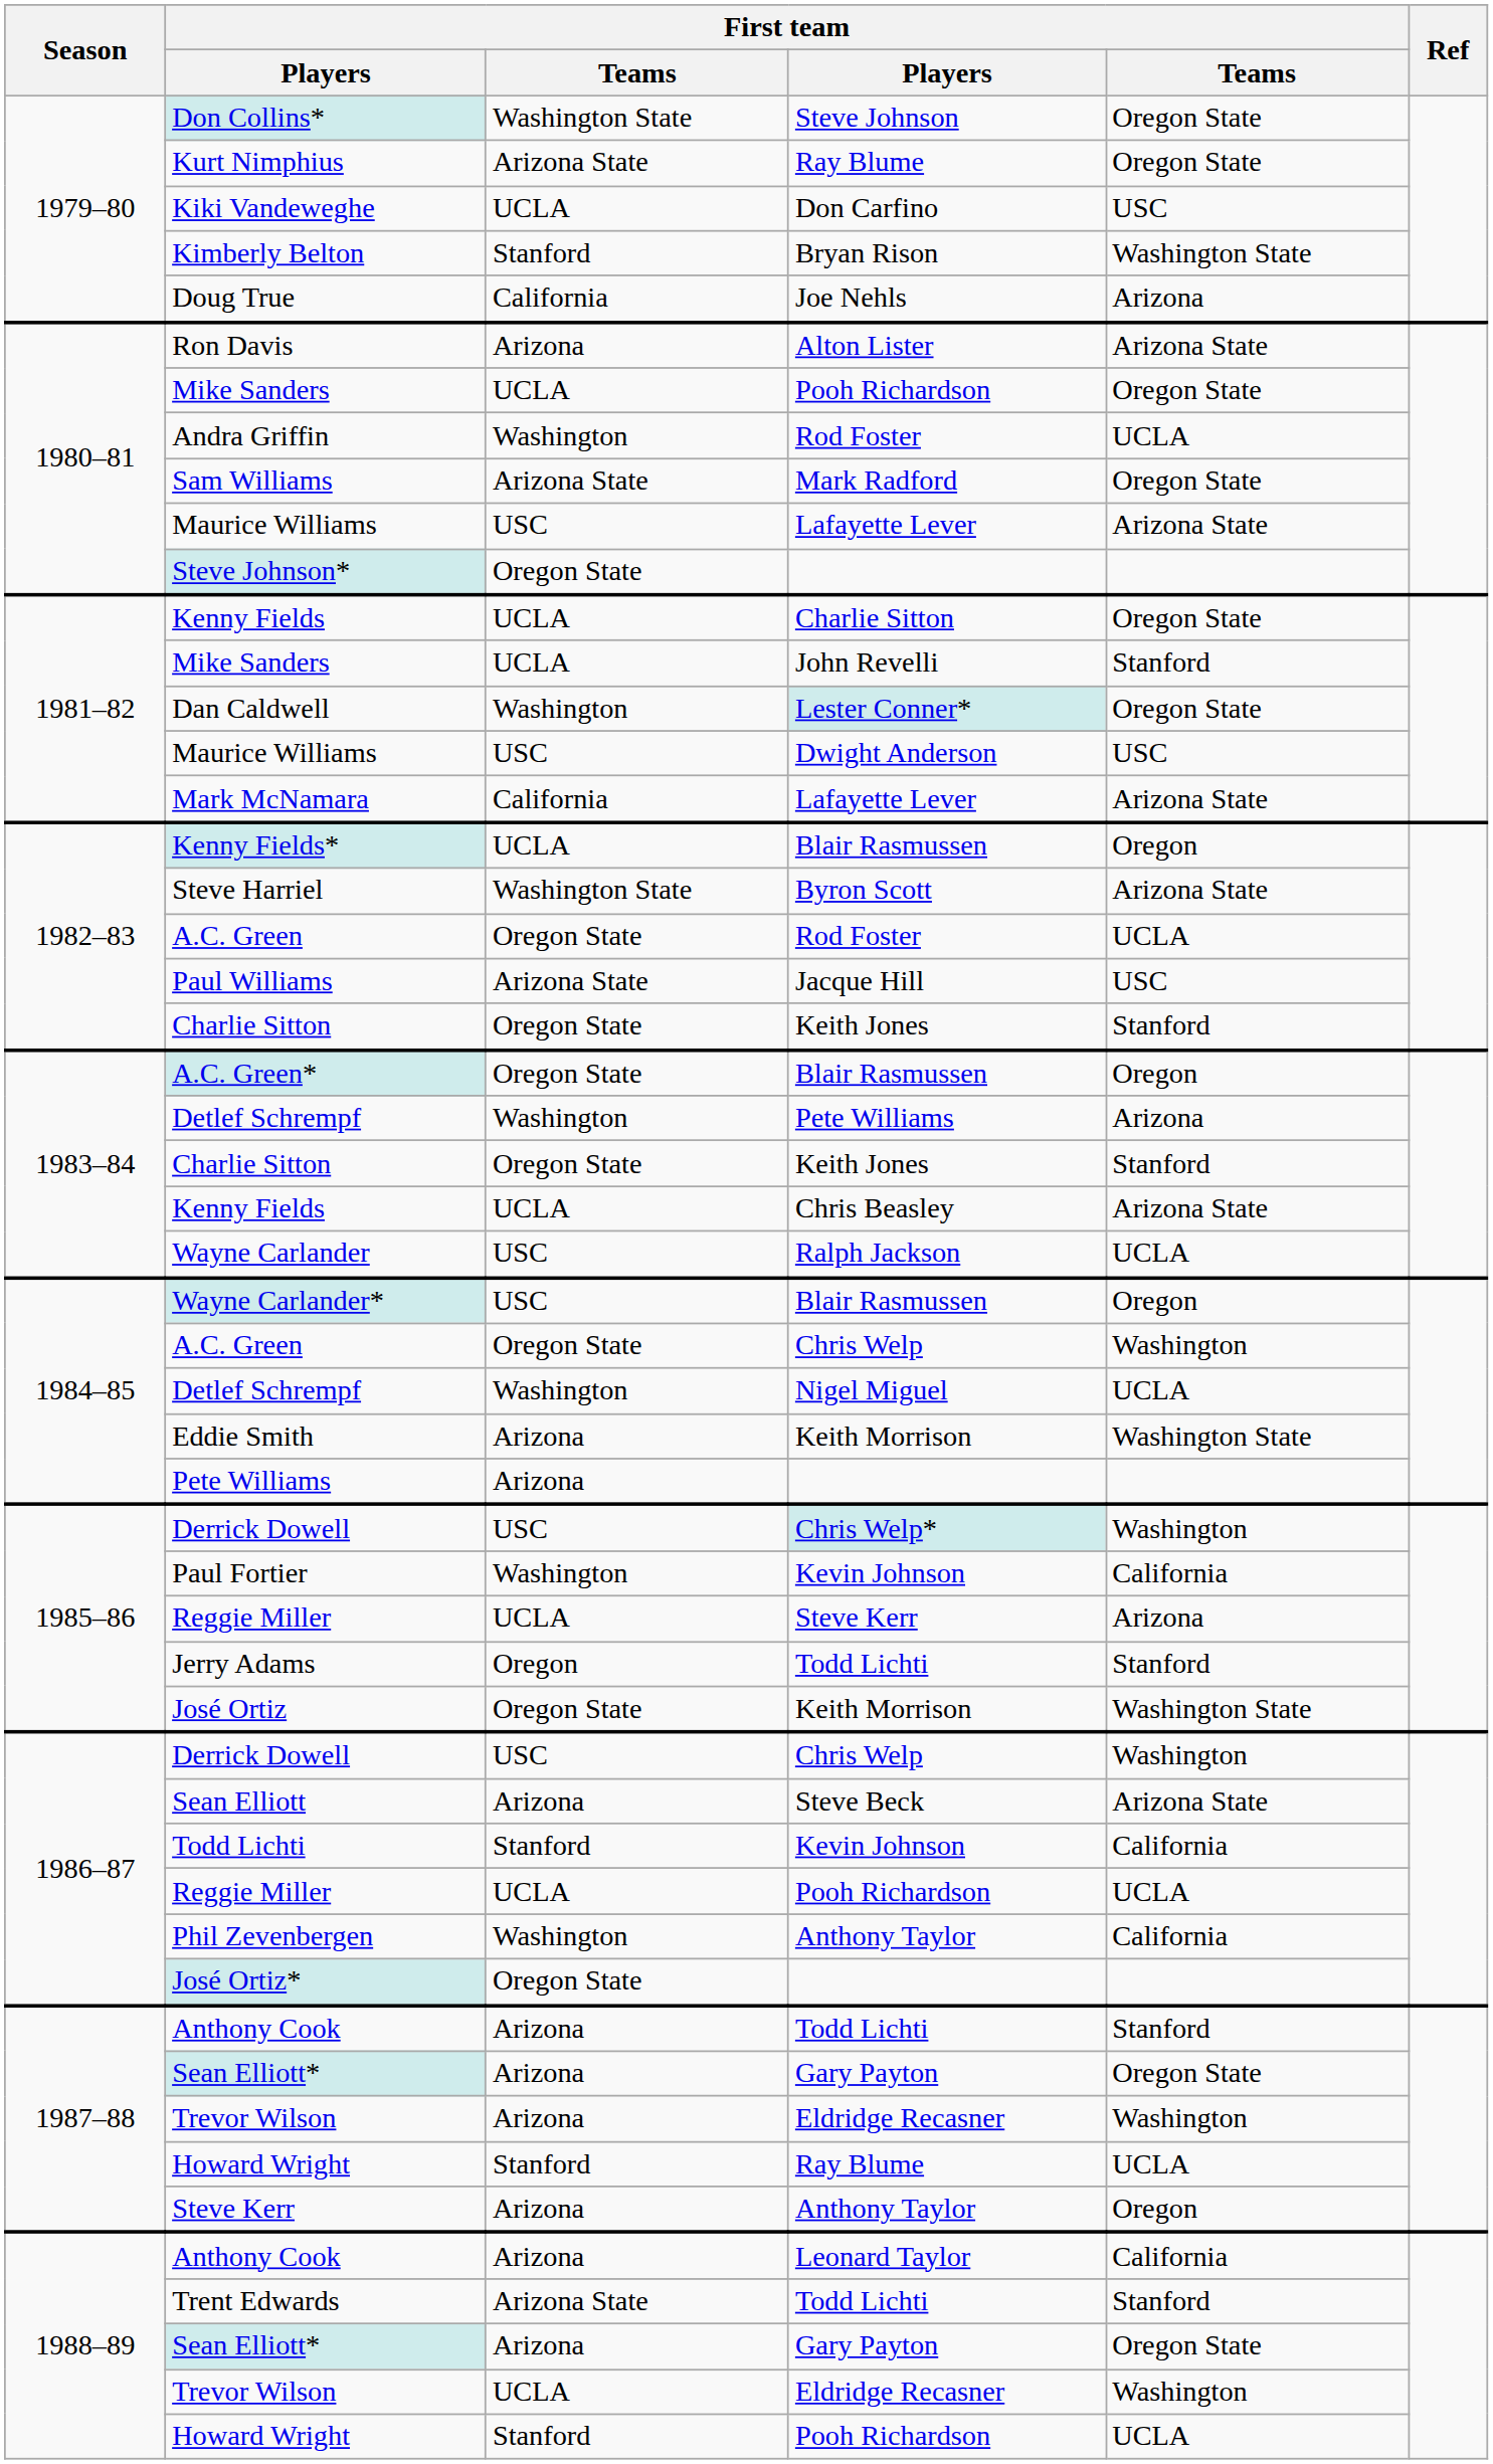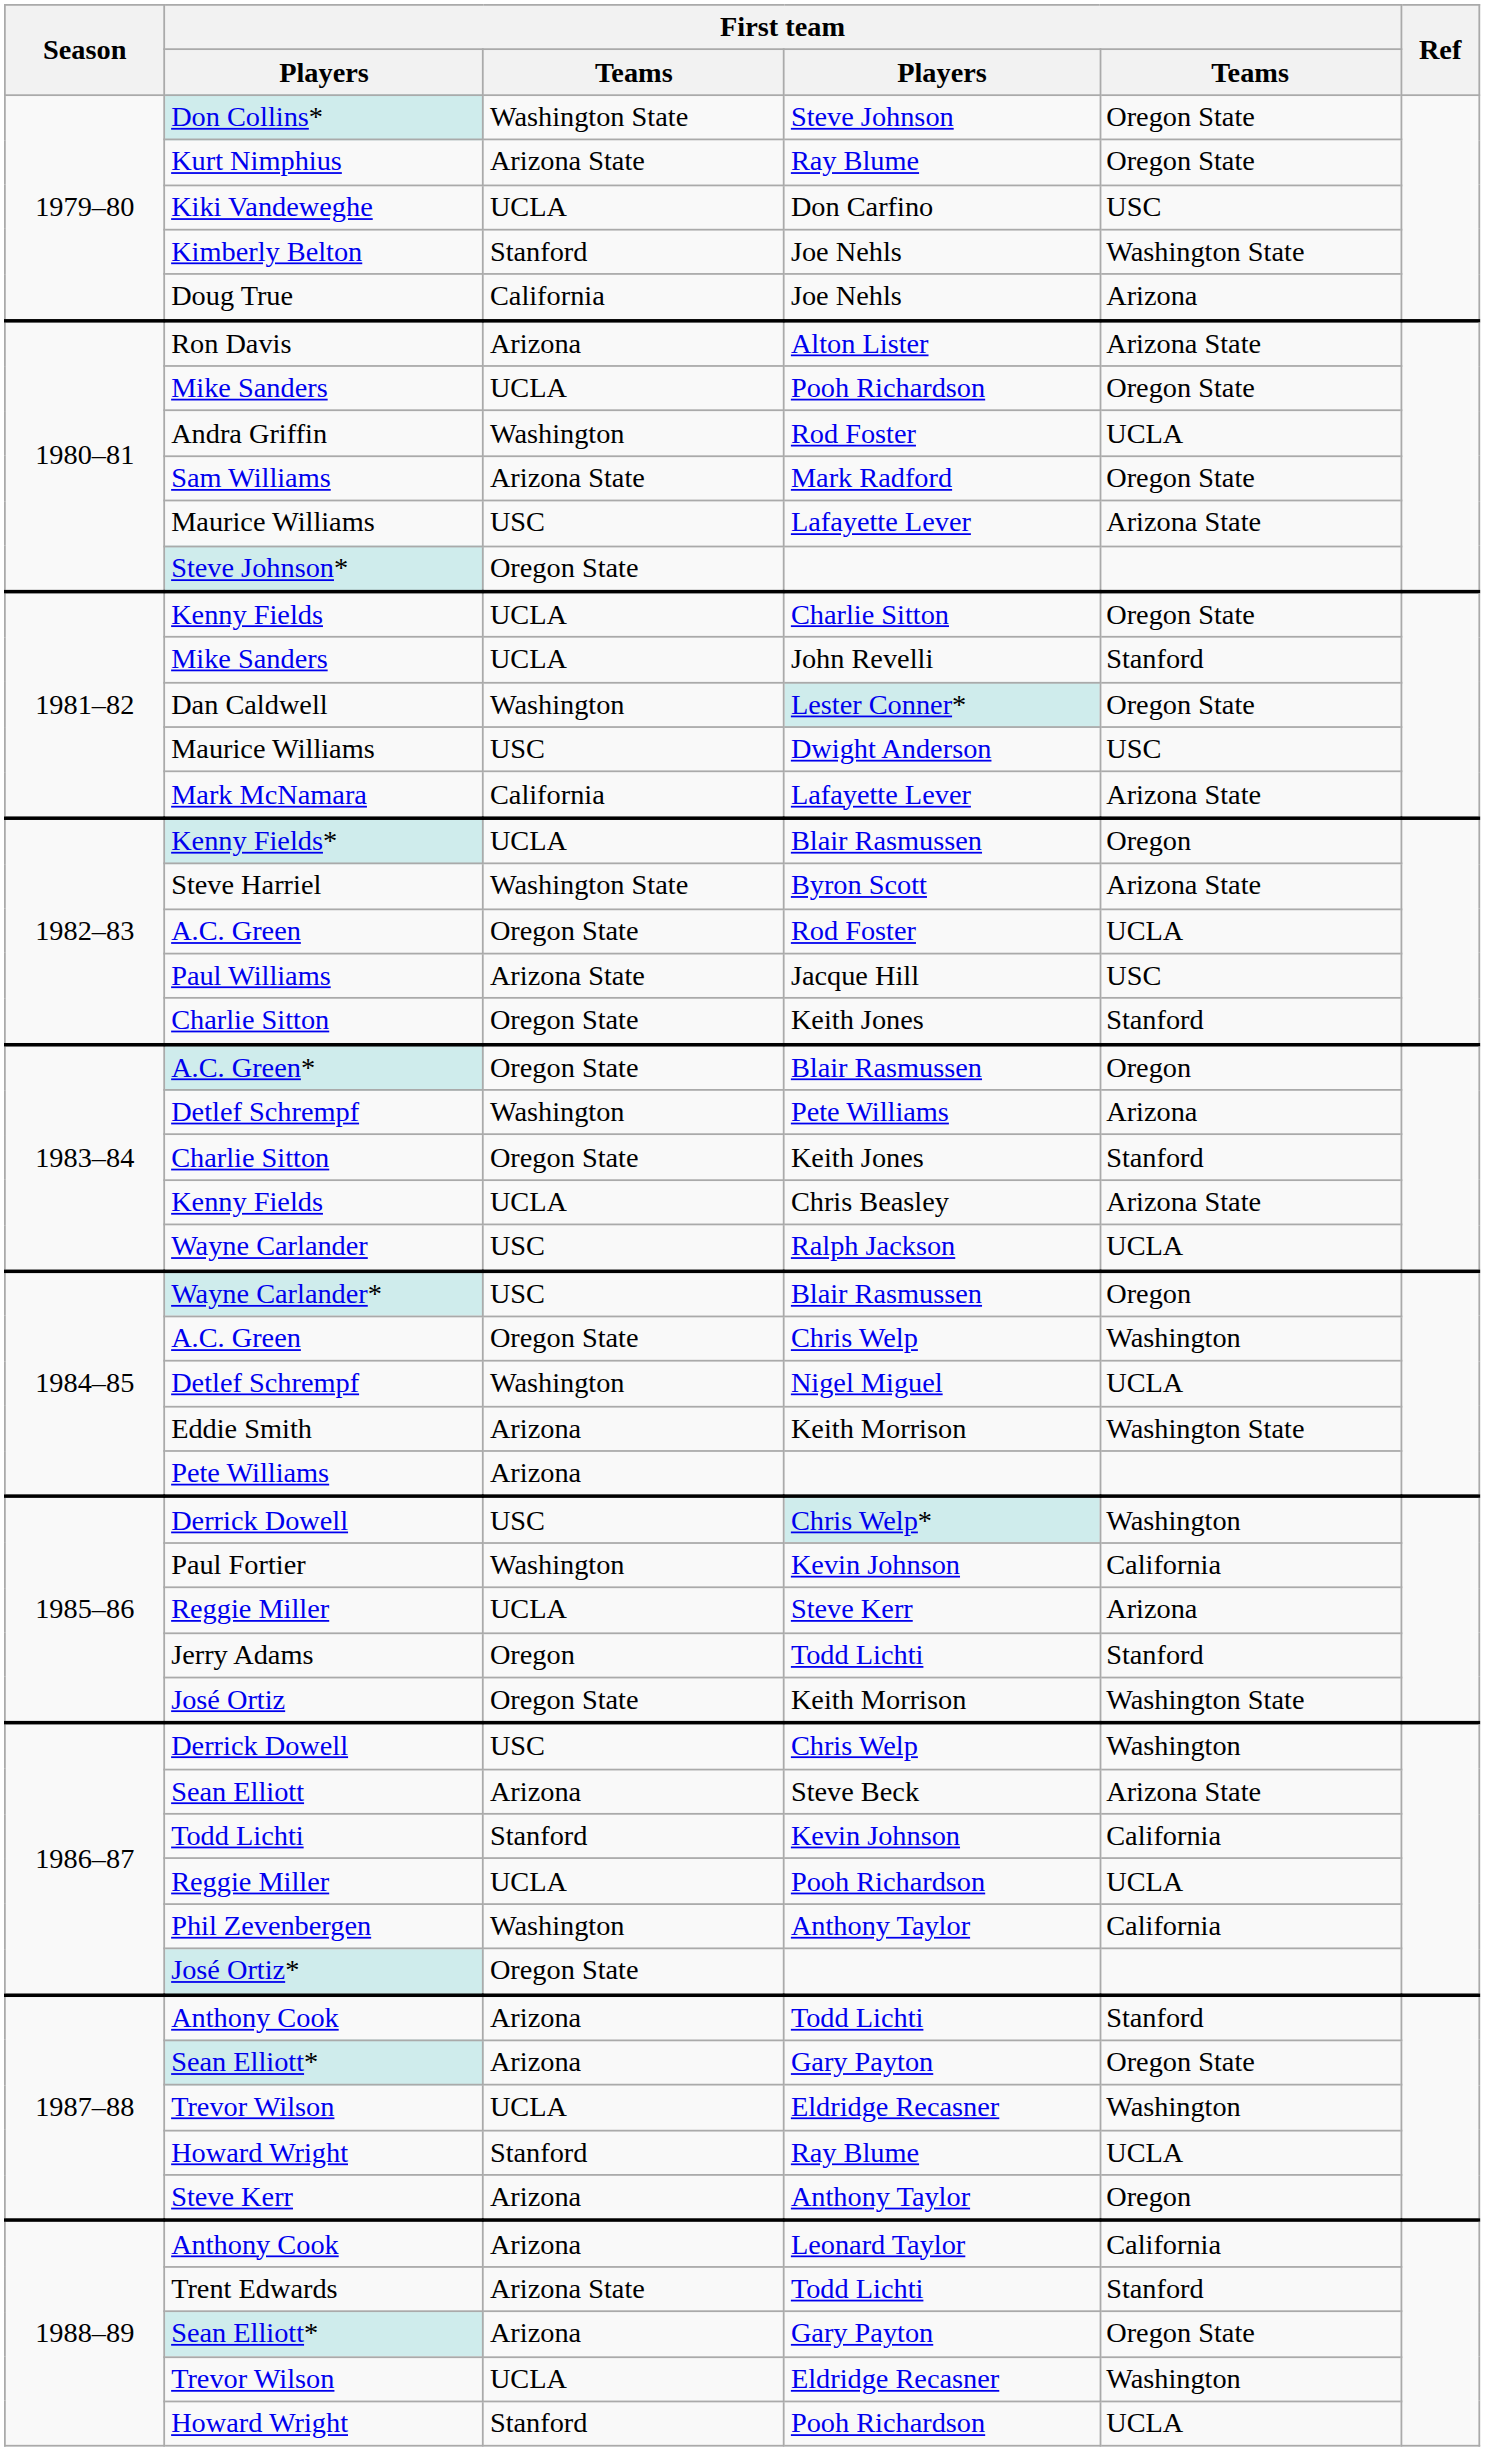 <table class="wikitable" style="width:66%">
 <tr>
 <th rowspan=2>Season</th>
 <th colspan=4>First team</th>
 <th rowspan=2>Ref</th>
 </tr>
 <tr>
 <th>Players</th>
 <th>Teams</th>
 <th>Players</th>
 <th>Teams</th>
 </tr>
 <tr>
 <td rowspan=5 style="text-align:center;">1979–80</td>
 <td style="background:#cfecec;"><a href='#'>Don Collins</a>*</td>
 <td>Washington State</td>
 <td><a href='#'>Steve Johnson</a></td>
 <td>Oregon State</td>
 <td rowspan=5 style="text-align:center;"></td>
 </tr>
 <tr>
 <td><a href='#'>Kurt Nimphius</a></td>
 <td>Arizona State</td>
 <td><a href='#'>Ray Blume</a></td>
 <td>Oregon State</td>
 </tr>
 <tr>
 <td><a href='#'>Kiki Vandeweghe</a></td>
 <td>UCLA</td>
 <td>Don Carfino</td>
 <td>USC</td>
 </tr>
 <tr>
 <td><a href='#'>Kimberly Belton</a></td>
 <td>Stanford</td>
-<td>Bryan Rison</td>
+<td>Joe Nehls</td>
 <td>Washington State</td>
 </tr>
 <tr>
 <td>Doug True</td>
 <td>California</td>
 <td>Joe Nehls</td>
 <td>Arizona</td>
 </tr>
 <tr style="border-top:2px solid black">
 <td rowspan=6 style="text-align:center;">1980–81</td>
 <td>Ron Davis</td>
 <td>Arizona</td>
 <td><a href='#'>Alton Lister</a></td>
 <td>Arizona State</td>
 <td rowspan=6 style="text-align:center;"></td>
 </tr>
 <tr>
 <td><a href='#'>Mike Sanders</a></td>
 <td>UCLA</td>
 <td><a href='#'>Pooh Richardson</a></td>
 <td>Oregon State</td>
 </tr>
 <tr>
 <td>Andra Griffin</td>
 <td>Washington</td>
 <td><a href='#'>Rod Foster</a></td>
 <td>UCLA</td>
 </tr>
 <tr>
 <td><a href='#'>Sam Williams</a></td>
 <td>Arizona State</td>
 <td><a href='#'>Mark Radford</a></td>
 <td>Oregon State</td>
 </tr>
 <tr>
 <td>Maurice Williams</td>
 <td>USC</td>
 <td><a href='#'>Lafayette Lever</a></td>
 <td>Arizona State</td>
 </tr>
 <tr>
 <td style="background:#cfecec;"><a href='#'>Steve Johnson</a>*</td>
 <td>Oregon State</td>
 <td></td>
 <td></td>
 </tr>
 <tr style="border-top:2px solid black">
 <td rowspan=5 style="text-align:center;">1981–82</td>
 <td><a href='#'>Kenny Fields</a></td>
 <td>UCLA</td>
 <td><a href='#'>Charlie Sitton</a></td>
 <td>Oregon State</td>
 <td rowspan=5 style="text-align:center;"></td>
 </tr>
 <tr>
 <td><a href='#'>Mike Sanders</a></td>
 <td>UCLA</td>
 <td>John Revelli</td>
 <td>Stanford</td>
 </tr>
 <tr>
 <td>Dan Caldwell</td>
 <td>Washington</td>
 <td style="background:#cfecec;"><a href='#'>Lester Conner</a>*</td>
 <td>Oregon State</td>
 </tr>
 <tr>
 <td>Maurice Williams</td>
 <td>USC</td>
 <td><a href='#'>Dwight Anderson</a></td>
 <td>USC</td>
 </tr>
 <tr>
 <td><a href='#'>Mark McNamara</a></td>
 <td>California</td>
 <td><a href='#'>Lafayette Lever</a></td>
 <td>Arizona State</td>
 </tr>
 <tr style="border-top:2px solid black">
 <td rowspan=5 style="text-align:center;">1982–83</td>
 <td style="background:#cfecec;"><a href='#'>Kenny Fields</a>*</td>
 <td>UCLA</td>
 <td><a href='#'>Blair Rasmussen</a></td>
 <td>Oregon</td>
 <td rowspan=5 style="text-align:center;"></td>
 </tr>
 <tr>
 <td>Steve Harriel</td>
 <td>Washington State</td>
 <td><a href='#'>Byron Scott</a></td>
 <td>Arizona State</td>
 </tr>
 <tr>
 <td><a href='#'>A.C. Green</a></td>
 <td>Oregon State</td>
 <td><a href='#'>Rod Foster</a></td>
 <td>UCLA</td>
 </tr>
 <tr>
 <td><a href='#'>Paul Williams</a></td>
 <td>Arizona State</td>
 <td>Jacque Hill</td>
 <td>USC</td>
 </tr>
 <tr>
 <td><a href='#'>Charlie Sitton</a></td>
 <td>Oregon State</td>
 <td>Keith Jones</td>
 <td>Stanford</td>
 </tr>
 <tr style="border-top:2px solid black">
 <td rowspan=5 style="text-align:center;">1983–84</td>
 <td style="background:#cfecec;"><a href='#'>A.C. Green</a>*</td>
 <td>Oregon State</td>
 <td><a href='#'>Blair Rasmussen</a></td>
 <td>Oregon</td>
 <td rowspan=5 style="text-align:center;"></td>
 </tr>
 <tr>
 <td><a href='#'>Detlef Schrempf</a></td>
 <td>Washington</td>
 <td><a href='#'>Pete Williams</a></td>
 <td>Arizona</td>
 </tr>
 <tr>
 <td><a href='#'>Charlie Sitton</a></td>
 <td>Oregon State</td>
 <td>Keith Jones</td>
 <td>Stanford</td>
 </tr>
 <tr>
 <td><a href='#'>Kenny Fields</a></td>
 <td>UCLA</td>
 <td>Chris Beasley</td>
 <td>Arizona State</td>
 </tr>
 <tr>
 <td><a href='#'>Wayne Carlander</a></td>
 <td>USC</td>
 <td><a href='#'>Ralph Jackson</a></td>
 <td>UCLA</td>
 </tr>
 <tr style="border-top:2px solid black">
 <td rowspan=5 style="text-align:center;">1984–85</td>
 <td style="background:#cfecec;"><a href='#'>Wayne Carlander</a>*</td>
 <td>USC</td>
 <td><a href='#'>Blair Rasmussen</a></td>
 <td>Oregon</td>
 <td rowspan=5 style="text-align:center;"></td>
 </tr>
 <tr>
 <td><a href='#'>A.C. Green</a></td>
 <td>Oregon State</td>
 <td><a href='#'>Chris Welp</a></td>
 <td>Washington</td>
 </tr>
 <tr>
 <td><a href='#'>Detlef Schrempf</a></td>
 <td>Washington</td>
 <td><a href='#'>Nigel Miguel</a></td>
 <td>UCLA</td>
 </tr>
 <tr>
 <td>Eddie Smith</td>
 <td>Arizona</td>
 <td>Keith Morrison</td>
 <td>Washington State</td>
 </tr>
 <tr>
 <td><a href='#'>Pete Williams</a></td>
 <td>Arizona</td>
 <td></td>
 <td></td>
 </tr>
 <tr style="border-top:2px solid black">
 <td rowspan=5 style="text-align:center;">1985–86</td>
 <td><a href='#'>Derrick Dowell</a></td>
 <td>USC</td>
 <td style="background:#cfecec;"><a href='#'>Chris Welp</a>*</td>
 <td>Washington</td>
 <td rowspan=5 style="text-align:center;"></td>
 </tr>
 <tr>
 <td>Paul Fortier</td>
 <td>Washington</td>
 <td><a href='#'>Kevin Johnson</a></td>
 <td>California</td>
 </tr>
 <tr>
 <td><a href='#'>Reggie Miller</a></td>
 <td>UCLA</td>
 <td><a href='#'>Steve Kerr</a></td>
 <td>Arizona</td>
 </tr>
 <tr>
 <td>Jerry Adams</td>
 <td>Oregon</td>
 <td><a href='#'>Todd Lichti</a></td>
 <td>Stanford</td>
 </tr>
 <tr>
 <td><a href='#'>José Ortiz</a></td>
 <td>Oregon State</td>
 <td>Keith Morrison</td>
 <td>Washington State</td>
 </tr>
 <tr style="border-top:2px solid black">
 <td rowspan=6 style="text-align:center;">1986–87</td>
 <td><a href='#'>Derrick Dowell</a></td>
 <td>USC</td>
 <td><a href='#'>Chris Welp</a></td>
 <td>Washington</td>
 <td rowspan=6 style="text-align:center;"></td>
 </tr>
 <tr>
 <td><a href='#'>Sean Elliott</a></td>
 <td>Arizona</td>
 <td>Steve Beck</td>
 <td>Arizona State</td>
 </tr>
 <tr>
 <td><a href='#'>Todd Lichti</a></td>
 <td>Stanford</td>
 <td><a href='#'>Kevin Johnson</a></td>
 <td>California</td>
 </tr>
 <tr>
 <td><a href='#'>Reggie Miller</a></td>
 <td>UCLA</td>
 <td><a href='#'>Pooh Richardson</a></td>
 <td>UCLA</td>
 </tr>
 <tr>
 <td><a href='#'>Phil Zevenbergen</a></td>
 <td>Washington</td>
 <td><a href='#'>Anthony Taylor</a></td>
 <td>California</td>
 </tr>
 <tr>
 <td style="background:#cfecec;"><a href='#'>José Ortiz</a>*</td>
 <td>Oregon State</td>
 <td></td>
 <td></td>
 </tr>
 <tr style="border-top:2px solid black">
 <td rowspan=5 style="text-align:center;">1987–88</td>
 <td><a href='#'>Anthony Cook</a></td>
 <td>Arizona</td>
 <td><a href='#'>Todd Lichti</a></td>
 <td>Stanford</td>
 <td rowspan=5 style="text-align:center;"></td>
 </tr>
 <tr>
 <td style="background:#cfecec;"><a href='#'>Sean Elliott</a>*</td>
 <td>Arizona</td>
 <td><a href='#'>Gary Payton</a></td>
 <td>Oregon State</td>
 </tr>
 <tr>
 <td><a href='#'>Trevor Wilson</a></td>
-<td>Arizona</td>
+<td>UCLA</td>
 <td><a href='#'>Eldridge Recasner</a></td>
 <td>Washington</td>
 </tr>
 <tr>
 <td><a href='#'>Howard Wright</a></td>
 <td>Stanford</td>
 <td><a href='#'>Ray Blume</a></td>
 <td>UCLA</td>
 </tr>
 <tr>
 <td><a href='#'>Steve Kerr</a></td>
 <td>Arizona</td>
 <td><a href='#'>Anthony Taylor</a></td>
 <td>Oregon</td>
 </tr>
 <tr style="border-top:2px solid black">
 <td rowspan=5 style="text-align:center;">1988–89</td>
 <td><a href='#'>Anthony Cook</a></td>
 <td>Arizona</td>
 <td><a href='#'>Leonard Taylor</a></td>
 <td>California</td>
 <td rowspan=5 style="text-align:center;"></td>
 </tr>
 <tr>
 <td>Trent Edwards</td>
 <td>Arizona State</td>
 <td><a href='#'>Todd Lichti</a></td>
 <td>Stanford</td>
 </tr>
 <tr>
 <td style="background:#cfecec;"><a href='#'>Sean Elliott</a>*</td>
 <td>Arizona</td>
 <td><a href='#'>Gary Payton</a></td>
 <td>Oregon State</td>
 </tr>
 <tr>
 <td><a href='#'>Trevor Wilson</a></td>
 <td>UCLA</td>
 <td><a href='#'>Eldridge Recasner</a></td>
 <td>Washington</td>
 </tr>
 <tr>
 <td><a href='#'>Howard Wright</a></td>
 <td>Stanford</td>
 <td><a href='#'>Pooh Richardson</a></td>
 <td>UCLA</td>
 </tr>
 </table>
